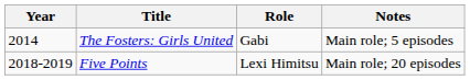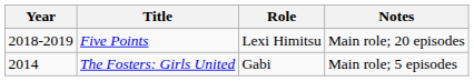 <table class="wikitable sortable">
 <tr>
 <th>Year</th>
 <th>Title</th>
 <th>Role</th>
 <th class="unsortable">Notes</th>
 </tr>
 <tr>
+<td>2018-2019</td>
+<td><em><a href='#'>Five Points</a></em></td>
+<td>Lexi Himitsu</td>
+<td>Main role; 20 episodes</td>
+</tr>
+<tr>
 <td>2014</td>
 <td><em><a href='#'>The Fosters: Girls United</a></em></td>
 <td>Gabi</td>
 <td>Main role; 5 episodes</td>
 </tr>
-<tr>
-<td>2018-2019</td>
-<td><em><a href='#'>Five Points</a></em></td>
-<td>Lexi Himitsu</td>
-<td>Main role; 20 episodes</td>
-</tr>
 </table>
